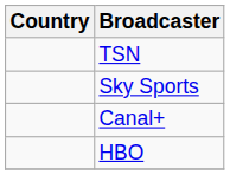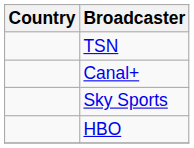 <table class="wikitable">
 <tr>
 <th align=center>Country</th>
 <th align=center>Broadcaster</th>
 </tr>
 <tr>
 <td></td>
 <td><a href='#'>TSN</a></td>
 </tr>
 <tr>
 <td></td>
-<td><a href='#'>Sky Sports</a></td>
+<td><a href='#'>Canal+</a></td>
 </tr>
 <tr>
 <td></td>
-<td><a href='#'>Canal+</a></td>
+<td><a href='#'>Sky Sports</a></td>
 </tr>
 <tr>
 <td></td>
 <td><a href='#'>HBO</a></td>
 </tr>
 <tr>
 </tr>
 </table>
